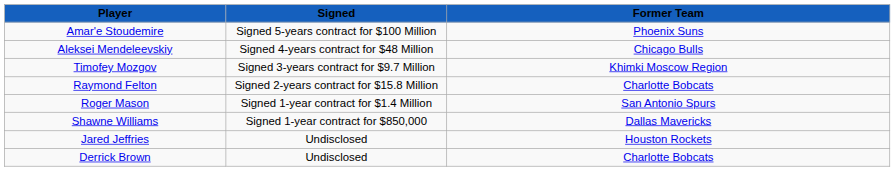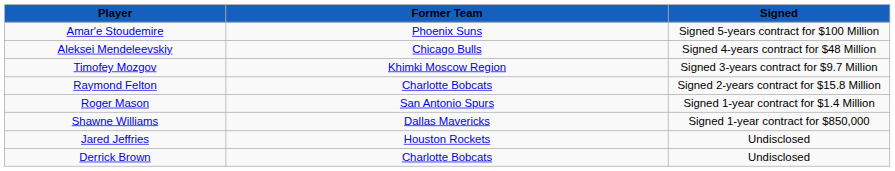 <table class="wikitable sortable sortable">
 <tr>
 <th style="background:#1560BE; color:FF7518" width="10%">Player</th>
+<th style="background:#1560BE; color:FF7518" width="20%">Former Team</th>
 <th style="background:#1560BE; color:FF7518" width="10%">Signed</th>
-<th style="background:#1560BE; color:FF7518" width="20%">Former Team</th>
 </tr>
 <tr style="text-align: center">
 <td><a href='#'>Amar'e Stoudemire</a></td>
+<td><a href='#'>Phoenix Suns</a></td>
 <td>Signed 5-years contract for $100 Million</td>
-<td><a href='#'>Phoenix Suns</a></td>
 </tr>
 <tr style="text-align: center">
 <td><a href='#'>Aleksei Mendeleevskiy</a></td>
+<td><a href='#'>Chicago Bulls</a></td>
 <td>Signed 4-years contract for $48 Million</td>
-<td><a href='#'>Chicago Bulls</a></td>
 </tr>
 <tr style="text-align: center">
 <td><a href='#'>Timofey Mozgov</a></td>
+<td> <a href='#'>Khimki Moscow Region</a></td>
 <td>Signed 3-years contract for $9.7 Million</td>
-<td> <a href='#'>Khimki Moscow Region</a></td>
 </tr>
 <tr style="text-align: center">
 <td><a href='#'>Raymond Felton</a></td>
+<td><a href='#'>Charlotte Bobcats</a></td>
 <td>Signed 2-years contract for $15.8 Million</td>
-<td><a href='#'>Charlotte Bobcats</a></td>
 </tr>
 <tr style="text-align: center">
 <td><a href='#'>Roger Mason</a></td>
+<td><a href='#'>San Antonio Spurs</a></td>
 <td>Signed 1-year contract for $1.4 Million</td>
-<td><a href='#'>San Antonio Spurs</a></td>
 </tr>
 <tr style="text-align: center">
 <td><a href='#'>Shawne Williams</a></td>
+<td><a href='#'>Dallas Mavericks</a></td>
 <td>Signed 1-year contract for $850,000</td>
-<td><a href='#'>Dallas Mavericks</a></td>
 </tr>
 <tr style="text-align: center">
 <td><a href='#'>Jared Jeffries</a></td>
+<td><a href='#'>Houston Rockets</a></td>
 <td>Undisclosed</td>
-<td><a href='#'>Houston Rockets</a></td>
 </tr>
 <tr style="text-align: center">
 <td><a href='#'>Derrick Brown</a></td>
+<td><a href='#'>Charlotte Bobcats</a></td>
 <td>Undisclosed</td>
-<td><a href='#'>Charlotte Bobcats</a></td>
 </tr>
 </table>
